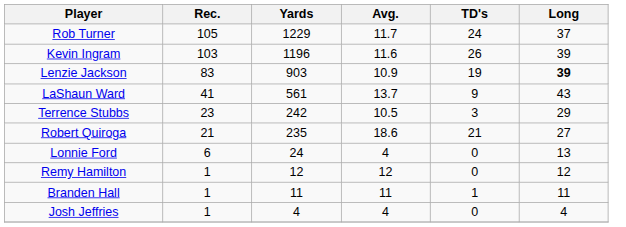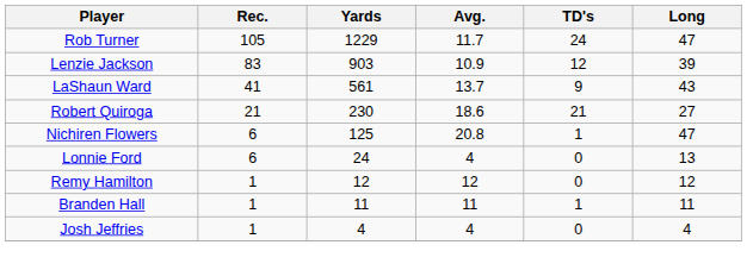 <table class="wikitable sortable">
 <tr>
 <th bgcolor="#DDDDFF" width="16%">Player</th>
 <th bgcolor="#DDDDFF" width="9%">Rec.</th>
 <th bgcolor="#DDDDFF" width="9%">Yards</th>
 <th bgcolor="#DDDDFF" width="9%">Avg.</th>
 <th bgcolor="#DDDDFF" width="9%">TD's</th>
 <th bgcolor="#DDDDFF" width="9%">Long</th>
 </tr>
 <tr align="center">
 <td><a href='#'>Rob Turner</a></td>
 <td>105</td>
 <td>1229</td>
 <td>11.7</td>
 <td>24</td>
-<td>37</td>
-</tr>
-<tr align="center">
-<td><a href='#'>Kevin Ingram</a></td>
-<td>103</td>
-<td>1196</td>
-<td>11.6</td>
-<td>26</td>
-<td>39</td>
+<td>47</td>
 </tr>
 <tr align="center">
 <td><a href='#'>Lenzie Jackson</a></td>
 <td>83</td>
 <td>903</td>
 <td>10.9</td>
-<td>19</td>
-<td><strong>39</strong></td>
+<td>12</td>
+<td>39</td>
 </tr>
 <tr align="center">
 <td><a href='#'>LaShaun Ward</a></td>
 <td>41</td>
 <td>561</td>
 <td>13.7</td>
 <td>9</td>
 <td>43</td>
 </tr>
 <tr align="center">
-<td><a href='#'>Terrence Stubbs</a></td>
-<td>23</td>
-<td>242</td>
-<td>10.5</td>
-<td>3</td>
-<td>29</td>
-</tr>
-<tr align="center">
 <td><a href='#'>Robert Quiroga</a></td>
 <td>21</td>
-<td>235</td>
+<td>230</td>
 <td>18.6</td>
 <td>21</td>
 <td>27</td>
+</tr>
+<tr align="center">
+<td><a href='#'>Nichiren Flowers</a></td>
+<td>6</td>
+<td>125</td>
+<td>20.8</td>
+<td>1</td>
+<td>47</td>
 </tr>
 <tr align="center">
 <td><a href='#'>Lonnie Ford</a></td>
 <td>6</td>
 <td>24</td>
 <td>4</td>
 <td>0</td>
 <td>13</td>
 </tr>
 <tr align="center">
 <td><a href='#'>Remy Hamilton</a></td>
 <td>1</td>
 <td>12</td>
 <td>12</td>
 <td>0</td>
 <td>12</td>
 </tr>
 <tr align="center">
 <td><a href='#'>Branden Hall</a></td>
 <td>1</td>
 <td>11</td>
 <td>11</td>
 <td>1</td>
 <td>11</td>
 </tr>
 <tr align="center">
 <td><a href='#'>Josh Jeffries</a></td>
 <td>1</td>
 <td>4</td>
 <td>4</td>
 <td>0</td>
 <td>4</td>
 </tr>
 <tr>
 </tr>
 </table>
